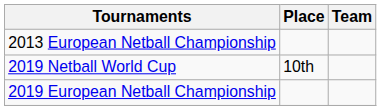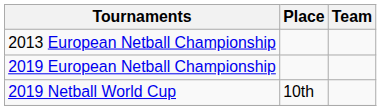 <table class="wikitable collapsible">
 <tr>
 <th>Tournaments</th>
 <th>Place</th>
 <th>Team</th>
 </tr>
 <tr>
 <td>2013 <a href='#'>European Netball Championship</a></td>
 <td></td>
 <td></td>
 </tr>
 <tr>
+<td><a href='#'>2019 European Netball Championship</a></td>
+<td></td>
+<td></td>
+</tr>
+<tr>
 <td><a href='#'>2019 Netball World Cup</a></td>
 <td>10th</td>
 <td></td>
 </tr>
 <tr>
-<td><a href='#'>2019 European Netball Championship</a></td>
-<td></td>
-<td></td>
-</tr>
-<tr>
 </tr>
 </table>
